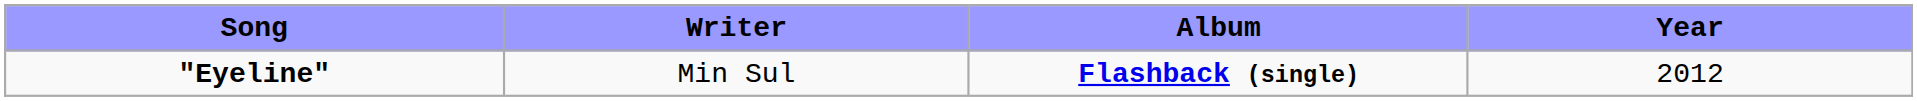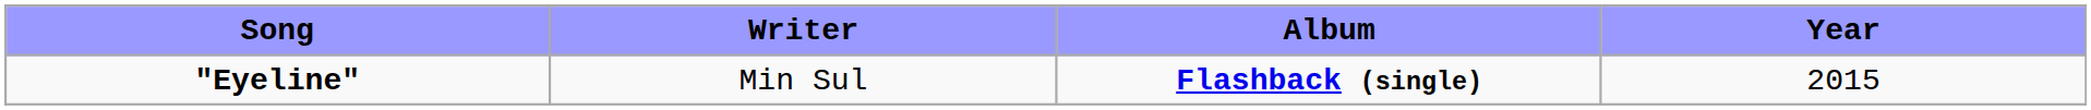 <table class="wikitable" style="margin:0.5em auto; clear:both; text-align:center; width:100%">
 <tr>
 <th width="500" style="background: #99F;">Song</th>
 <th width="500" style="background: #99F;">Writer</th>
 <th width="500" style="background: #99F;">Album</th>
 <th width="500" style="background: #99F;">Year</th>
 </tr>
 <tr>
 <td><strong>"Eyeline"</strong></td>
 <td>Min Sul</td>
 <td><strong><a href='#'>Flashback</a> <small>(single)</small></strong></td>
-<td>2012</td>
+<td>2015</td>
 </tr>
 </table>
